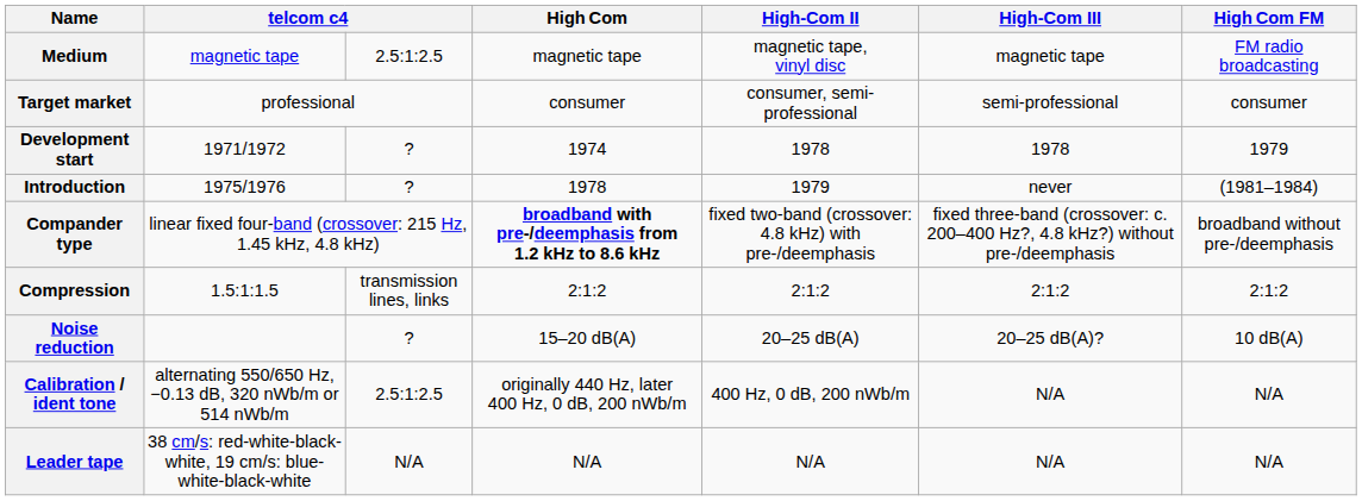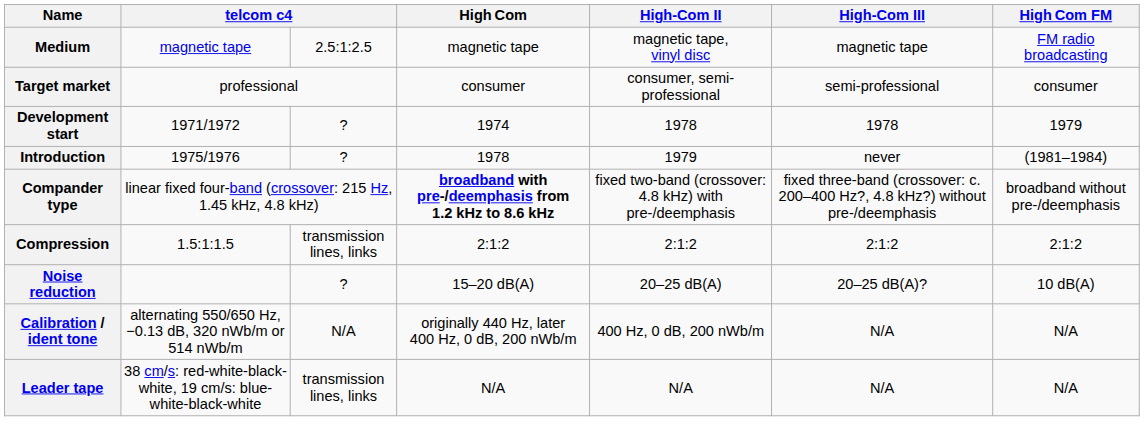 <table class="wikitable" style="text-align:center;">
 <tr>
 <th>Name</th>
 <th colspan="2"><a href='#'>telcom c4</a></th>
 <th>High Com</th>
 <th><a href='#'>High-Com II</a></th>
 <th><a href='#'>High-Com III</a></th>
 <th><a href='#'>High Com FM</a></th>
 </tr>
 <tr>
 <th>Medium</th>
 <td><a href='#'>magnetic tape</a></td>
 <td>2.5:1:2.5</td>
 <td>magnetic tape</td>
 <td>magnetic tape,<br><a href='#'>vinyl disc</a></td>
 <td>magnetic tape</td>
 <td><a href='#'>FM radio broadcasting</a></td>
 </tr>
 <tr>
 <th>Target market</th>
 <td colspan="2">professional</td>
 <td>consumer</td>
 <td>consumer, semi-professional</td>
 <td>semi-professional</td>
 <td>consumer</td>
 </tr>
 <tr>
 <th>Development start</th>
 <td>1971/1972</td>
 <td>?</td>
 <td>1974</td>
 <td>1978</td>
 <td>1978</td>
 <td>1979</td>
 </tr>
 <tr>
 <th>Introduction</th>
 <td>1975/1976</td>
 <td>?</td>
 <td>1978</td>
 <td>1979</td>
 <td>never</td>
 <td>(1981–1984)</td>
 </tr>
 <tr>
 <th>Compander type</th>
 <td colspan="2">linear fixed four-<a href='#'>band</a> (<a href='#'>crossover</a>: 215 <a href='#'>Hz</a>, 1.45 kHz, 4.8 kHz)</td>
 <td><strong><a href='#'>broadband</a> with <a href='#'>pre</a>-/<a href='#'>deemphasis</a> from 1.2 kHz to 8.6 kHz</strong></td>
 <td>fixed two-band (crossover: 4.8 kHz) with pre-/deemphasis</td>
 <td>fixed three-band (crossover: c. 200–400 Hz?, 4.8 kHz?) without pre-/deemphasis</td>
 <td>broadband without pre-/deemphasis</td>
 </tr>
 <tr>
 <th>Compression</th>
 <td>1.5:1:1.5</td>
 <td>transmission lines, links</td>
 <td>2:1:2</td>
 <td>2:1:2</td>
 <td>2:1:2</td>
 <td>2:1:2</td>
 </tr>
 <tr>
 <th><a href='#'>Noise reduction</a></th>
 <td></td>
 <td>?</td>
 <td>15–20 dB(A)</td>
 <td>20–25 dB(A)</td>
 <td>20–25 dB(A)?</td>
 <td>10 dB(A)</td>
 </tr>
 <tr>
 <th><a href='#'>Calibration</a> / <a href='#'>ident tone</a></th>
 <td>alternating 550/650 Hz, −0.13 dB, 320 nWb/m or 514 nWb/m</td>
-<td>2.5:1:2.5</td>
+<td>N/A</td>
 <td>originally 440 Hz, later 400 Hz, 0 dB, 200 nWb/m</td>
 <td>400 Hz, 0 dB, 200 nWb/m</td>
 <td>N/A</td>
 <td>N/A</td>
 </tr>
 <tr>
 <th><a href='#'>Leader tape</a></th>
 <td>38 <a href='#'>cm</a>/<a href='#'>s</a>: red-white-black-white, 19 cm/s: blue-white-black-white</td>
-<td>N/A</td>
+<td>transmission lines, links</td>
 <td>N/A</td>
 <td>N/A</td>
 <td>N/A</td>
 <td>N/A</td>
 </tr>
 </table>
